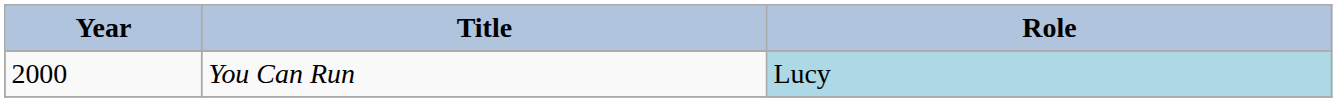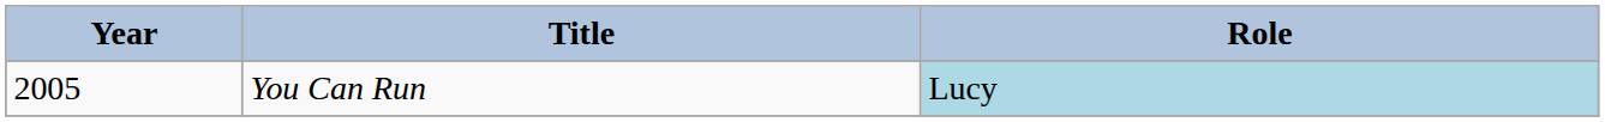 <table class="wikitable" style="font-size: 95%;">
 <tr>
 <th style="background:#B0C4DE;" width="100">Year</th>
 <th style="background:#B0C4DE;" width="300">Title</th>
 <th style="background:#B0C4DE;" width="300">Role</th>
 </tr>
 <tr>
-<td>2000</td>
+<td>2005</td>
 <td><em>You Can Run</em></td>
 <td style="background: lightblue;">Lucy</td>
 </tr>
 </table>
